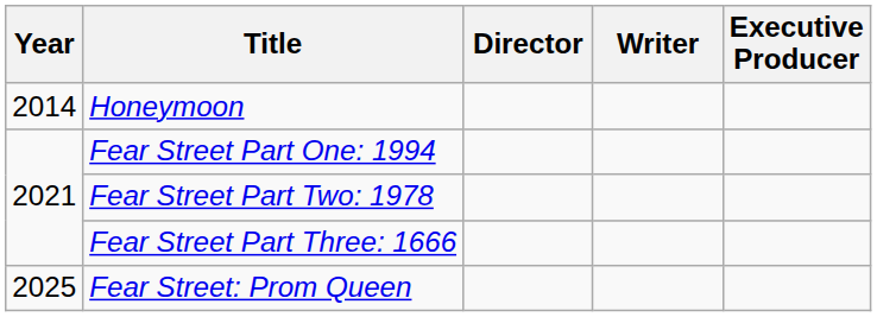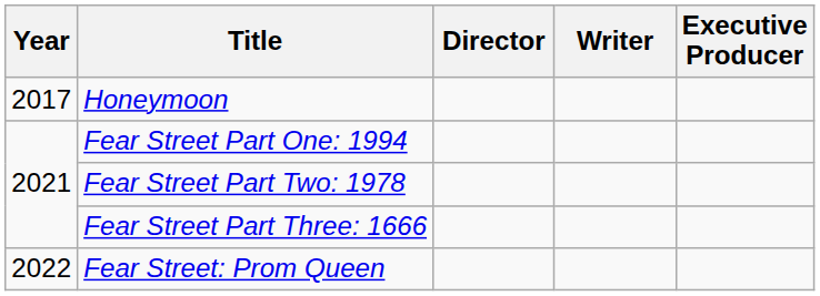 <table class="wikitable">
 <tr>
 <th>Year</th>
 <th>Title</th>
 <th style="width:65px;">Director</th>
 <th style="width:65px;">Writer</th>
 <th style="width:65px;">Executive<br>Producer</th>
 </tr>
 <tr>
-<td>2014</td>
+<td>2017</td>
 <td><em><a href='#'>Honeymoon</a></em></td>
 <td></td>
 <td></td>
 <td></td>
 </tr>
 <tr>
 <td rowspan=3>2021</td>
 <td><em><a href='#'>Fear Street Part One: 1994</a></em></td>
 <td></td>
 <td></td>
 <td></td>
 </tr>
 <tr>
 <td><em><a href='#'>Fear Street Part Two: 1978</a></em></td>
 <td></td>
 <td></td>
 <td></td>
 </tr>
 <tr>
 <td><em><a href='#'>Fear Street Part Three: 1666</a></em></td>
 <td></td>
 <td></td>
 <td></td>
 </tr>
 <tr>
-<td rowspan=1>2025</td>
+<td rowspan=1>2022</td>
 <td><em><a href='#'>Fear Street: Prom Queen</a></em></td>
 <td></td>
 <td></td>
 <td></td>
 </tr>
 </table>
